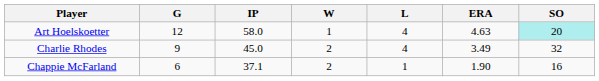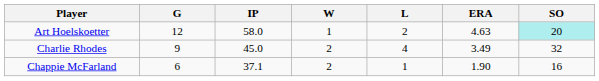 <table class="wikitable sortable">
 <tr>
 <th bgcolor="#DDDDFF" width="16%">Player</th>
 <th bgcolor="#DDDDFF" width="9%">G</th>
 <th bgcolor="#DDDDFF" width="9%">IP</th>
 <th bgcolor="#DDDDFF" width="9%">W</th>
 <th bgcolor="#DDDDFF" width="9%">L</th>
 <th bgcolor="#DDDDFF" width="9%">ERA</th>
 <th bgcolor="#DDDDFF" width="9%">SO</th>
 </tr>
 <tr align="center">
 <td><a href='#'>Art Hoelskoetter</a></td>
 <td>12</td>
 <td>58.0</td>
 <td>1</td>
-<td>4</td>
+<td>2</td>
 <td>4.63</td>
 <td style="background: paleturquoise;">20</td>
 </tr>
 <tr align=center>
 <td><a href='#'>Charlie Rhodes</a></td>
 <td>9</td>
 <td>45.0</td>
 <td>2</td>
 <td>4</td>
 <td>3.49</td>
 <td>32</td>
 </tr>
 <tr align=center>
 <td><a href='#'>Chappie McFarland</a></td>
 <td>6</td>
 <td>37.1</td>
 <td>2</td>
 <td>1</td>
 <td>1.90</td>
 <td>16</td>
 </tr>
 </table>
